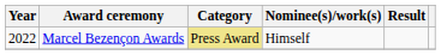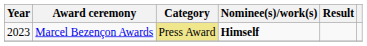 <table class="wikitable sortable plainrowheaders">
 <tr>
 <th scope="col">Year</th>
 <th scope="col">Award ceremony</th>
 <th scope="col">Category</th>
 <th scope="col">Nominee(s)/work(s)</th>
 <th scope="col">Result</th>
 <th scope="col" class="unsortable"></th>
 </tr>
 <tr>
-<td>2022</td>
+<td>2023</td>
 <td><a href='#'>Marcel Bezençon Awards</a></td>
 <td style="background: khaki;">Press Award</td>
-<td>Himself</td>
+<td><strong>Himself</strong></td>
 <td></td>
 <td style="text-align:center;"></td>
 </tr>
 <tr>
 </tr>
 </table>
